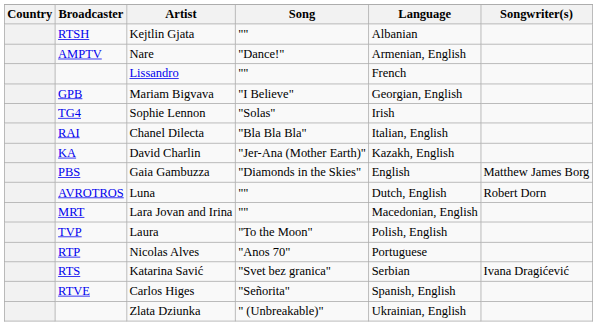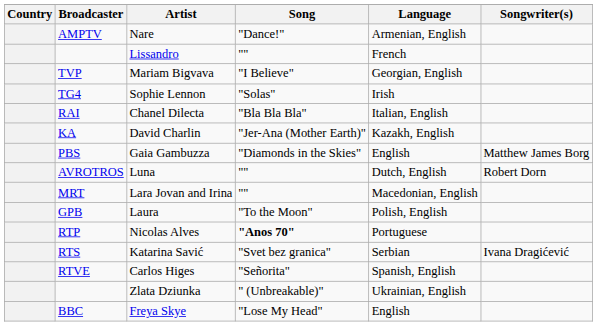 <table class="wikitable plainrowheaders">
 <tr>
 </tr>
 <tr>
 <th scope="col">Country</th>
 <th scope="col">Broadcaster</th>
 <th scope="col">Artist</th>
 <th scope="col">Song</th>
 <th scope="col">Language</th>
 <th scope="col">Songwriter(s)</th>
-</tr>
-<tr>
-<th scope="row"></th>
-<td><a href='#'>RTSH</a></td>
-<td>Kejtlin Gjata</td>
-<td>""</td>
-<td>Albanian</td>
-<td></td>
 </tr>
 <tr>
 <th scope="row"></th>
 <td><a href='#'>AMPTV</a></td>
 <td>Nare</td>
 <td>"Dance!"</td>
 <td>Armenian, English</td>
 <td></td>
 </tr>
 <tr>
 <th scope="row"></th>
 <td></td>
 <td><a href='#'>Lissandro</a></td>
 <td>""</td>
 <td>French</td>
 <td></td>
 </tr>
 <tr>
 <th scope="row"></th>
-<td><a href='#'>GPB</a></td>
+<td><a href='#'>TVP</a></td>
 <td>Mariam Bigvava</td>
 <td>"I Believe"</td>
 <td>Georgian, English</td>
 <td></td>
 </tr>
 <tr>
 <th scope="row"></th>
 <td><a href='#'>TG4</a></td>
 <td>Sophie Lennon</td>
 <td>"Solas"</td>
 <td>Irish</td>
 <td></td>
 </tr>
 <tr>
 <th scope="row"></th>
 <td><a href='#'>RAI</a></td>
 <td>Chanel Dilecta</td>
 <td>"Bla Bla Bla"</td>
 <td>Italian, English</td>
 <td></td>
 </tr>
 <tr>
 <th scope="row"></th>
 <td><a href='#'>KA</a></td>
 <td>David Charlin</td>
 <td>"Jer-Ana (Mother Earth)" </td>
 <td>Kazakh, English</td>
 <td></td>
 </tr>
 <tr>
 <th scope="row"></th>
 <td><a href='#'>PBS</a></td>
 <td>Gaia Gambuzza</td>
 <td>"Diamonds in the Skies"</td>
 <td>English</td>
 <td>Matthew James Borg</td>
 </tr>
 <tr>
 <th scope="row"></th>
 <td><a href='#'>AVROTROS</a></td>
 <td>Luna</td>
 <td>""</td>
 <td>Dutch, English</td>
 <td>Robert Dorn</td>
 </tr>
 <tr>
 <th scope="row"></th>
 <td><a href='#'>MRT</a></td>
 <td>Lara  Jovan and Irina</td>
 <td>"" </td>
 <td>Macedonian, English</td>
 <td></td>
 </tr>
 <tr>
 <th scope="row"></th>
-<td><a href='#'>TVP</a></td>
+<td><a href='#'>GPB</a></td>
 <td>Laura</td>
 <td>"To the Moon"</td>
 <td>Polish, English</td>
 <td></td>
 </tr>
 <tr>
 <th scope="row"></th>
 <td><a href='#'>RTP</a></td>
 <td>Nicolas Alves</td>
-<td>"Anos 70"</td>
+<td><strong>"Anos 70"</strong></td>
 <td>Portuguese</td>
 <td></td>
 </tr>
 <tr>
 <th scope="row"></th>
 <td><a href='#'>RTS</a></td>
 <td>Katarina Savić</td>
 <td>"Svet bez granica" </td>
 <td>Serbian</td>
 <td>Ivana Dragićević</td>
 </tr>
 <tr>
 <th scope="row"></th>
 <td><a href='#'>RTVE</a></td>
 <td>Carlos Higes</td>
 <td>"Señorita"</td>
 <td>Spanish, English</td>
 <td></td>
 </tr>
 <tr>
 <th scope="row"></th>
 <td></td>
 <td>Zlata Dziunka</td>
 <td>" (Unbreakable)" </td>
 <td>Ukrainian, English</td>
 <td></td>
 </tr>
+<tr>
+<th scope="row"></th>
+<td><a href='#'>BBC</a></td>
+<td><a href='#'>Freya Skye</a></td>
+<td>"Lose My Head"</td>
+<td>English</td>
+<td></td>
+</tr>
 </table>
